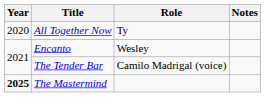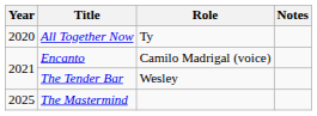 <table class="wikitable sortable">
 <tr>
 <th>Year</th>
 <th>Title</th>
 <th>Role</th>
 <th>Notes</th>
 </tr>
 <tr>
 <td>2020</td>
 <td><em><a href='#'>All Together Now</a></em></td>
 <td>Ty</td>
 <td></td>
 </tr>
 <tr>
 <td rowspan="2">2021</td>
 <td><em><a href='#'>Encanto</a></em></td>
+<td>Camilo Madrigal (voice)</td>
+<td></td>
+</tr>
+<tr>
+<td><em><a href='#'>The Tender Bar</a></em></td>
 <td>Wesley</td>
 <td></td>
 </tr>
 <tr>
-<td><em><a href='#'>The Tender Bar</a></em></td>
-<td>Camilo Madrigal (voice)</td>
-<td></td>
-</tr>
-<tr>
-<td><strong>2025</strong></td>
+<td>2025</td>
 <td><em><a href='#'>The Mastermind</a></em></td>
 <td></td>
 <td></td>
 </tr>
 </table>
